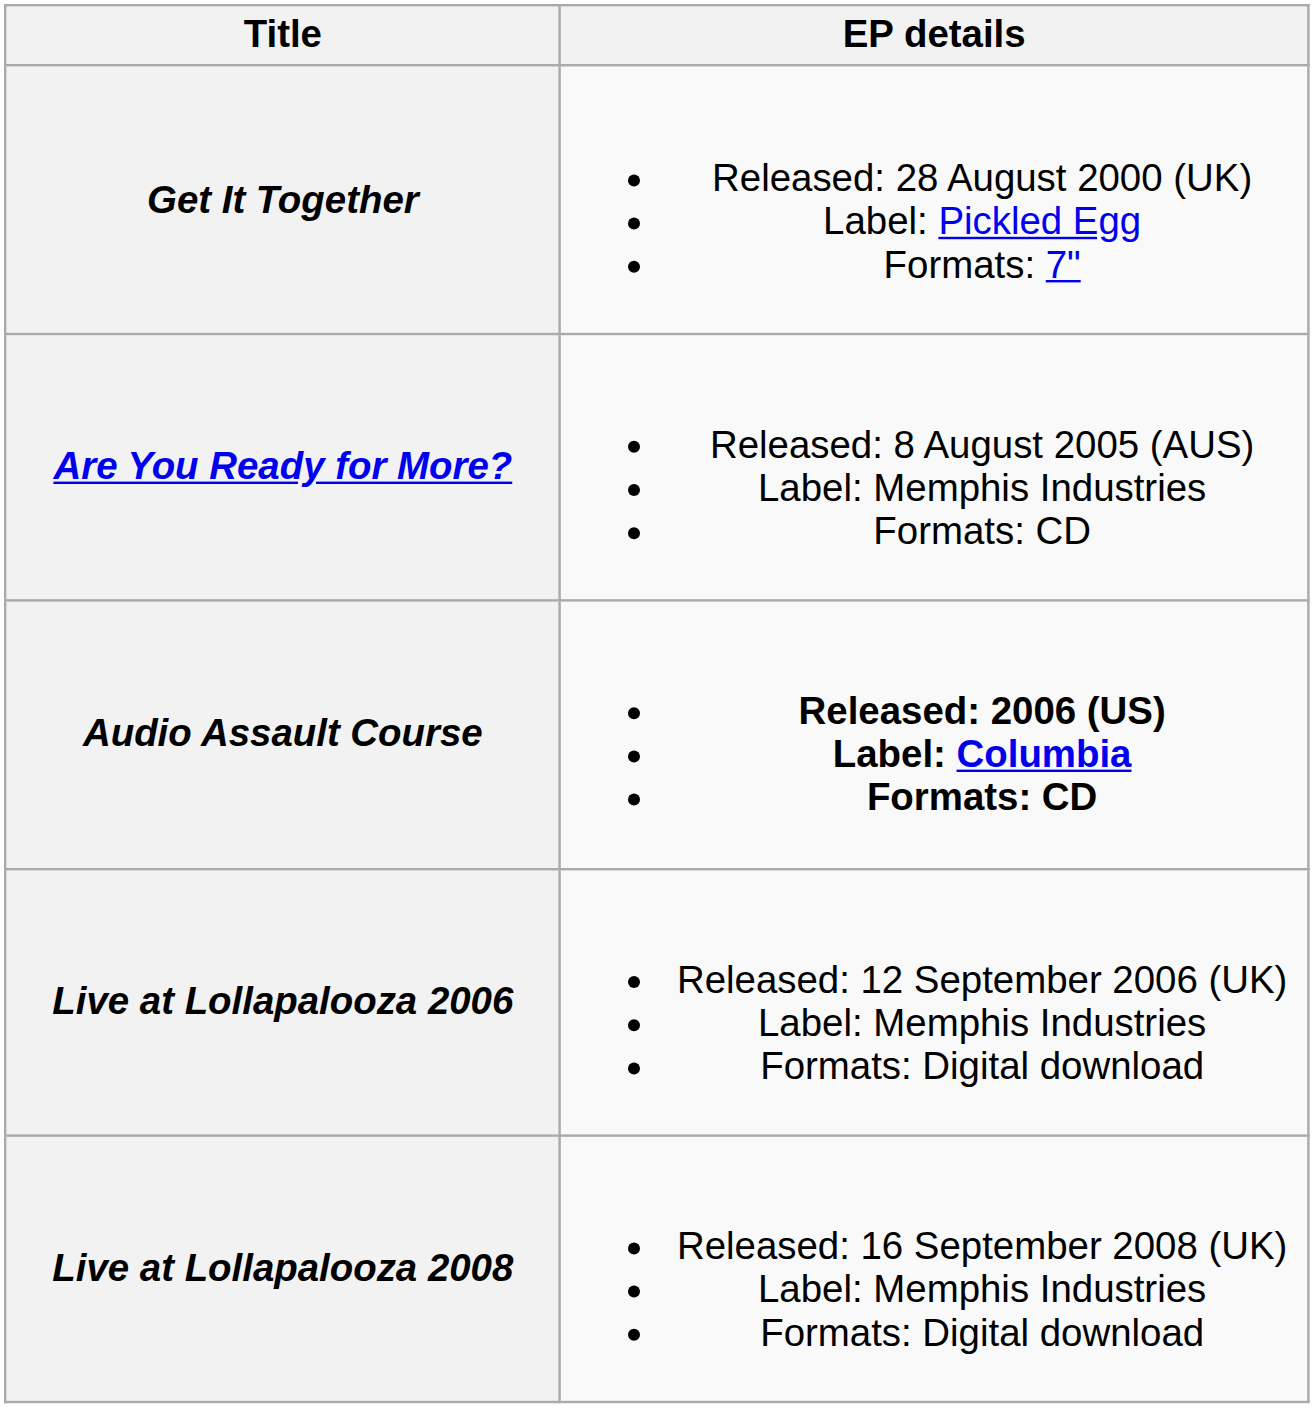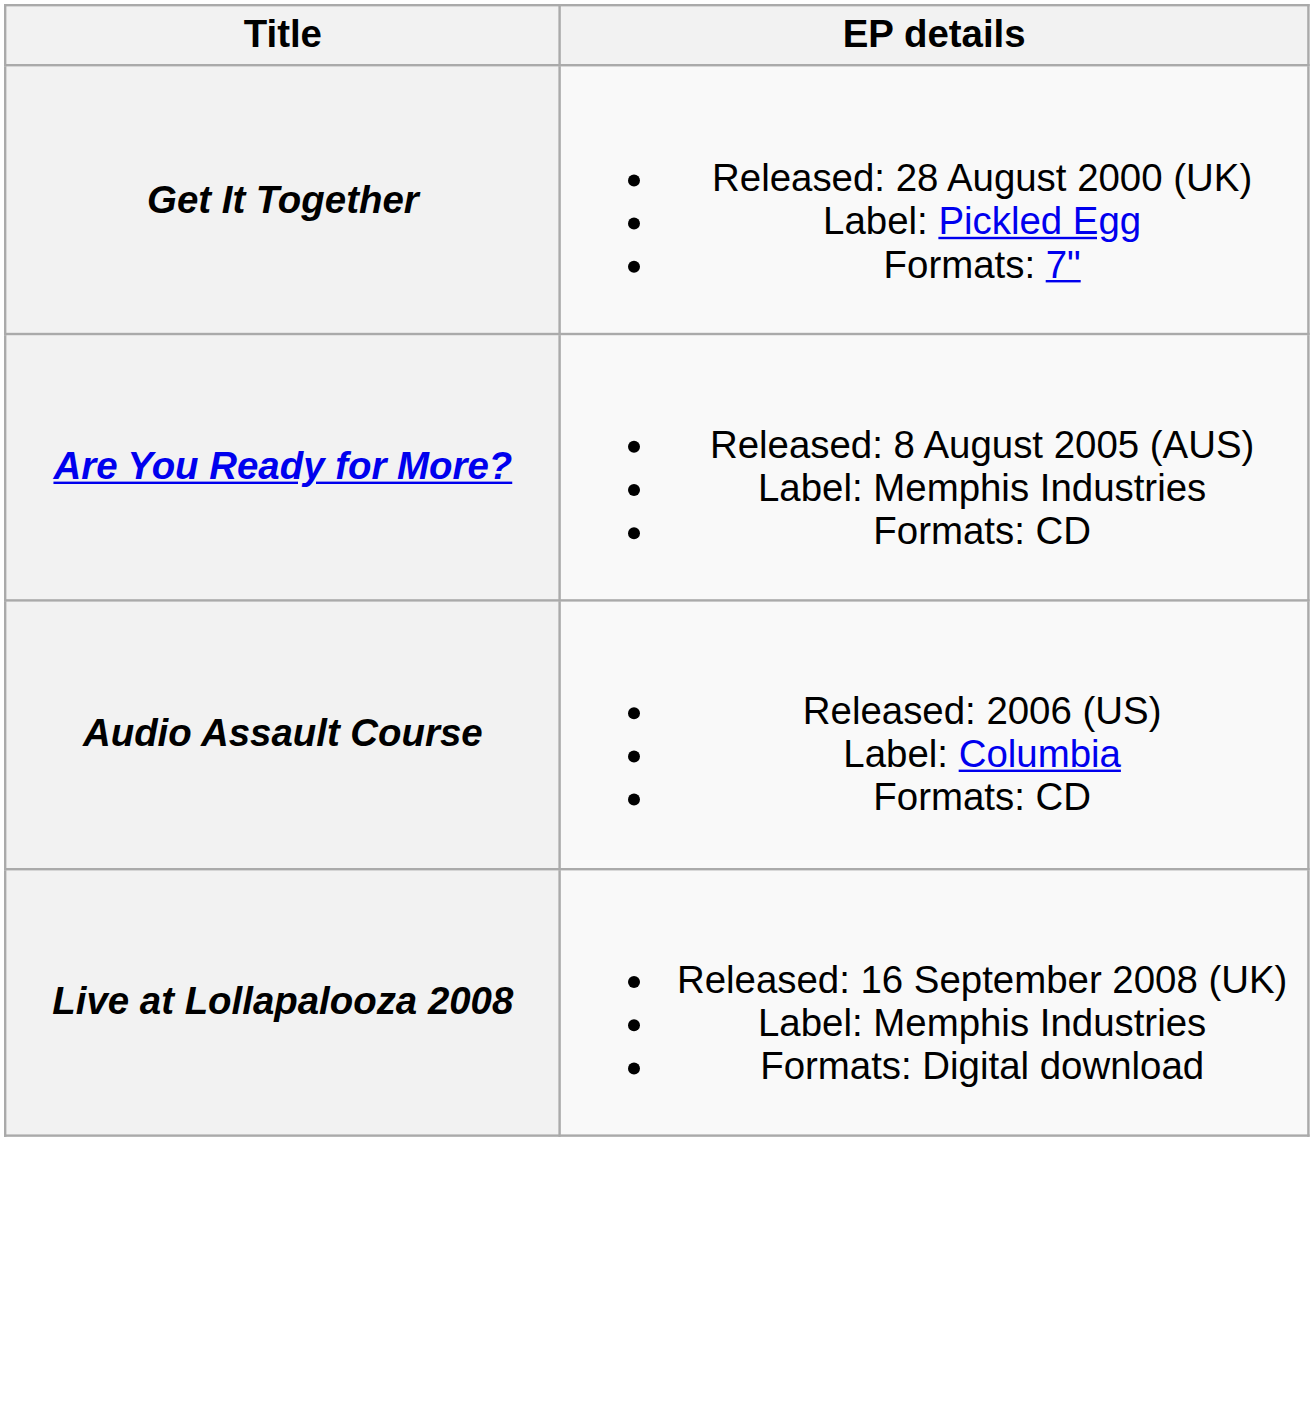 <table class="wikitable plainrowheaders" style="text-align:center;">
 <tr>
 <th scope="col" style="width:14em;">Title</th>
 <th scope="col" style="width:19em;">EP details</th>
 </tr>
 <tr>
 <th scope="row"><em>Get It Together</em></th>
 <td><br><ul><li>Released: 28 August 2000 <span>(UK)</span></li><li>Label: <a href='#'>Pickled Egg</a></li><li>Formats: <a href='#'>7"</a></li></ul></td>
 </tr>
 <tr>
 <th scope="row"><em><a href='#'>Are You Ready for More?</a></em></th>
 <td><br><ul><li>Released: 8 August 2005 <span>(AUS)</span></li><li>Label: Memphis Industries</li><li>Formats: CD</li></ul></td>
 </tr>
 <tr>
 <th scope="row"><em>Audio Assault Course</em></th>
-<td><strong><br><ul><li>Released: 2006 <span>(US)</span></li><li>Label: <a href='#'>Columbia</a></li><li>Formats: CD</li></ul></strong></td>
-</tr>
-<tr>
-<th scope="row"><em>Live at Lollapalooza 2006</em></th>
-<td><br><ul><li>Released: 12 September 2006 <span>(UK)</span></li><li>Label: Memphis Industries</li><li>Formats: Digital download</li></ul></td>
+<td><br><ul><li>Released: 2006 <span>(US)</span></li><li>Label: <a href='#'>Columbia</a></li><li>Formats: CD</li></ul></td>
 </tr>
 <tr>
 <th scope="row"><em>Live at Lollapalooza 2008</em></th>
 <td><br><ul><li>Released: 16 September 2008 <span>(UK)</span></li><li>Label: Memphis Industries</li><li>Formats: Digital download</li></ul></td>
 </tr>
 </table>
